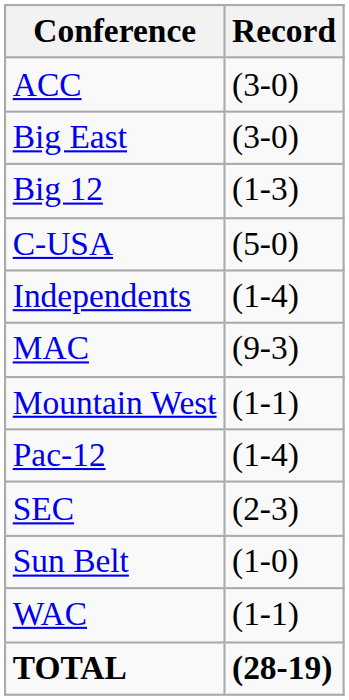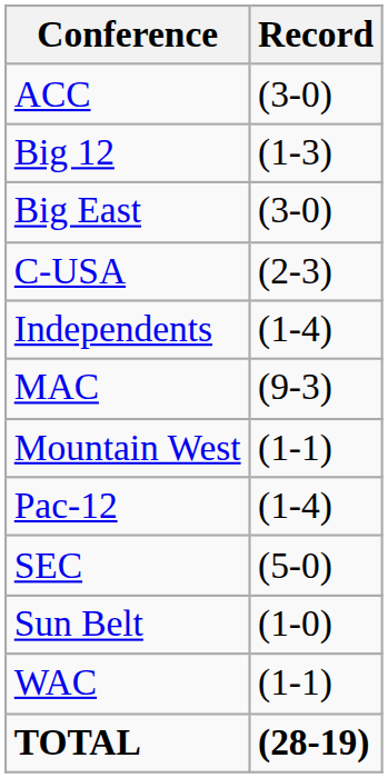 <table class="wikitable" border="1">
 <tr>
 <th>Conference</th>
 <th>Record</th>
 </tr>
 <tr>
 <td><a href='#'>ACC</a></td>
 <td>(3-0)</td>
 </tr>
 <tr>
+<td><a href='#'>Big 12</a></td>
+<td>(1-3)</td>
+</tr>
+<tr>
 <td><a href='#'>Big East</a></td>
 <td>(3-0)</td>
 </tr>
 <tr>
-<td><a href='#'>Big 12</a></td>
-<td>(1-3)</td>
-</tr>
-<tr>
 <td><a href='#'>C-USA</a></td>
-<td>(5-0)</td>
+<td>(2-3)</td>
 </tr>
 <tr>
 <td><a href='#'>Independents</a></td>
 <td>(1-4)</td>
 </tr>
 <tr>
 <td><a href='#'>MAC</a></td>
 <td>(9-3)</td>
 </tr>
 <tr>
 <td><a href='#'>Mountain West</a></td>
 <td>(1-1)</td>
 </tr>
 <tr>
 <td><a href='#'>Pac-12</a></td>
 <td>(1-4)</td>
 </tr>
 <tr>
 <td><a href='#'>SEC</a></td>
-<td>(2-3)</td>
+<td>(5-0)</td>
 </tr>
 <tr>
 <td><a href='#'>Sun Belt</a></td>
 <td>(1-0)</td>
 </tr>
 <tr>
 <td><a href='#'>WAC</a></td>
 <td>(1-1)</td>
 </tr>
 <tr>
 <td><strong>TOTAL</strong></td>
 <td><strong>(28-19)</strong></td>
 </tr>
 </table>
